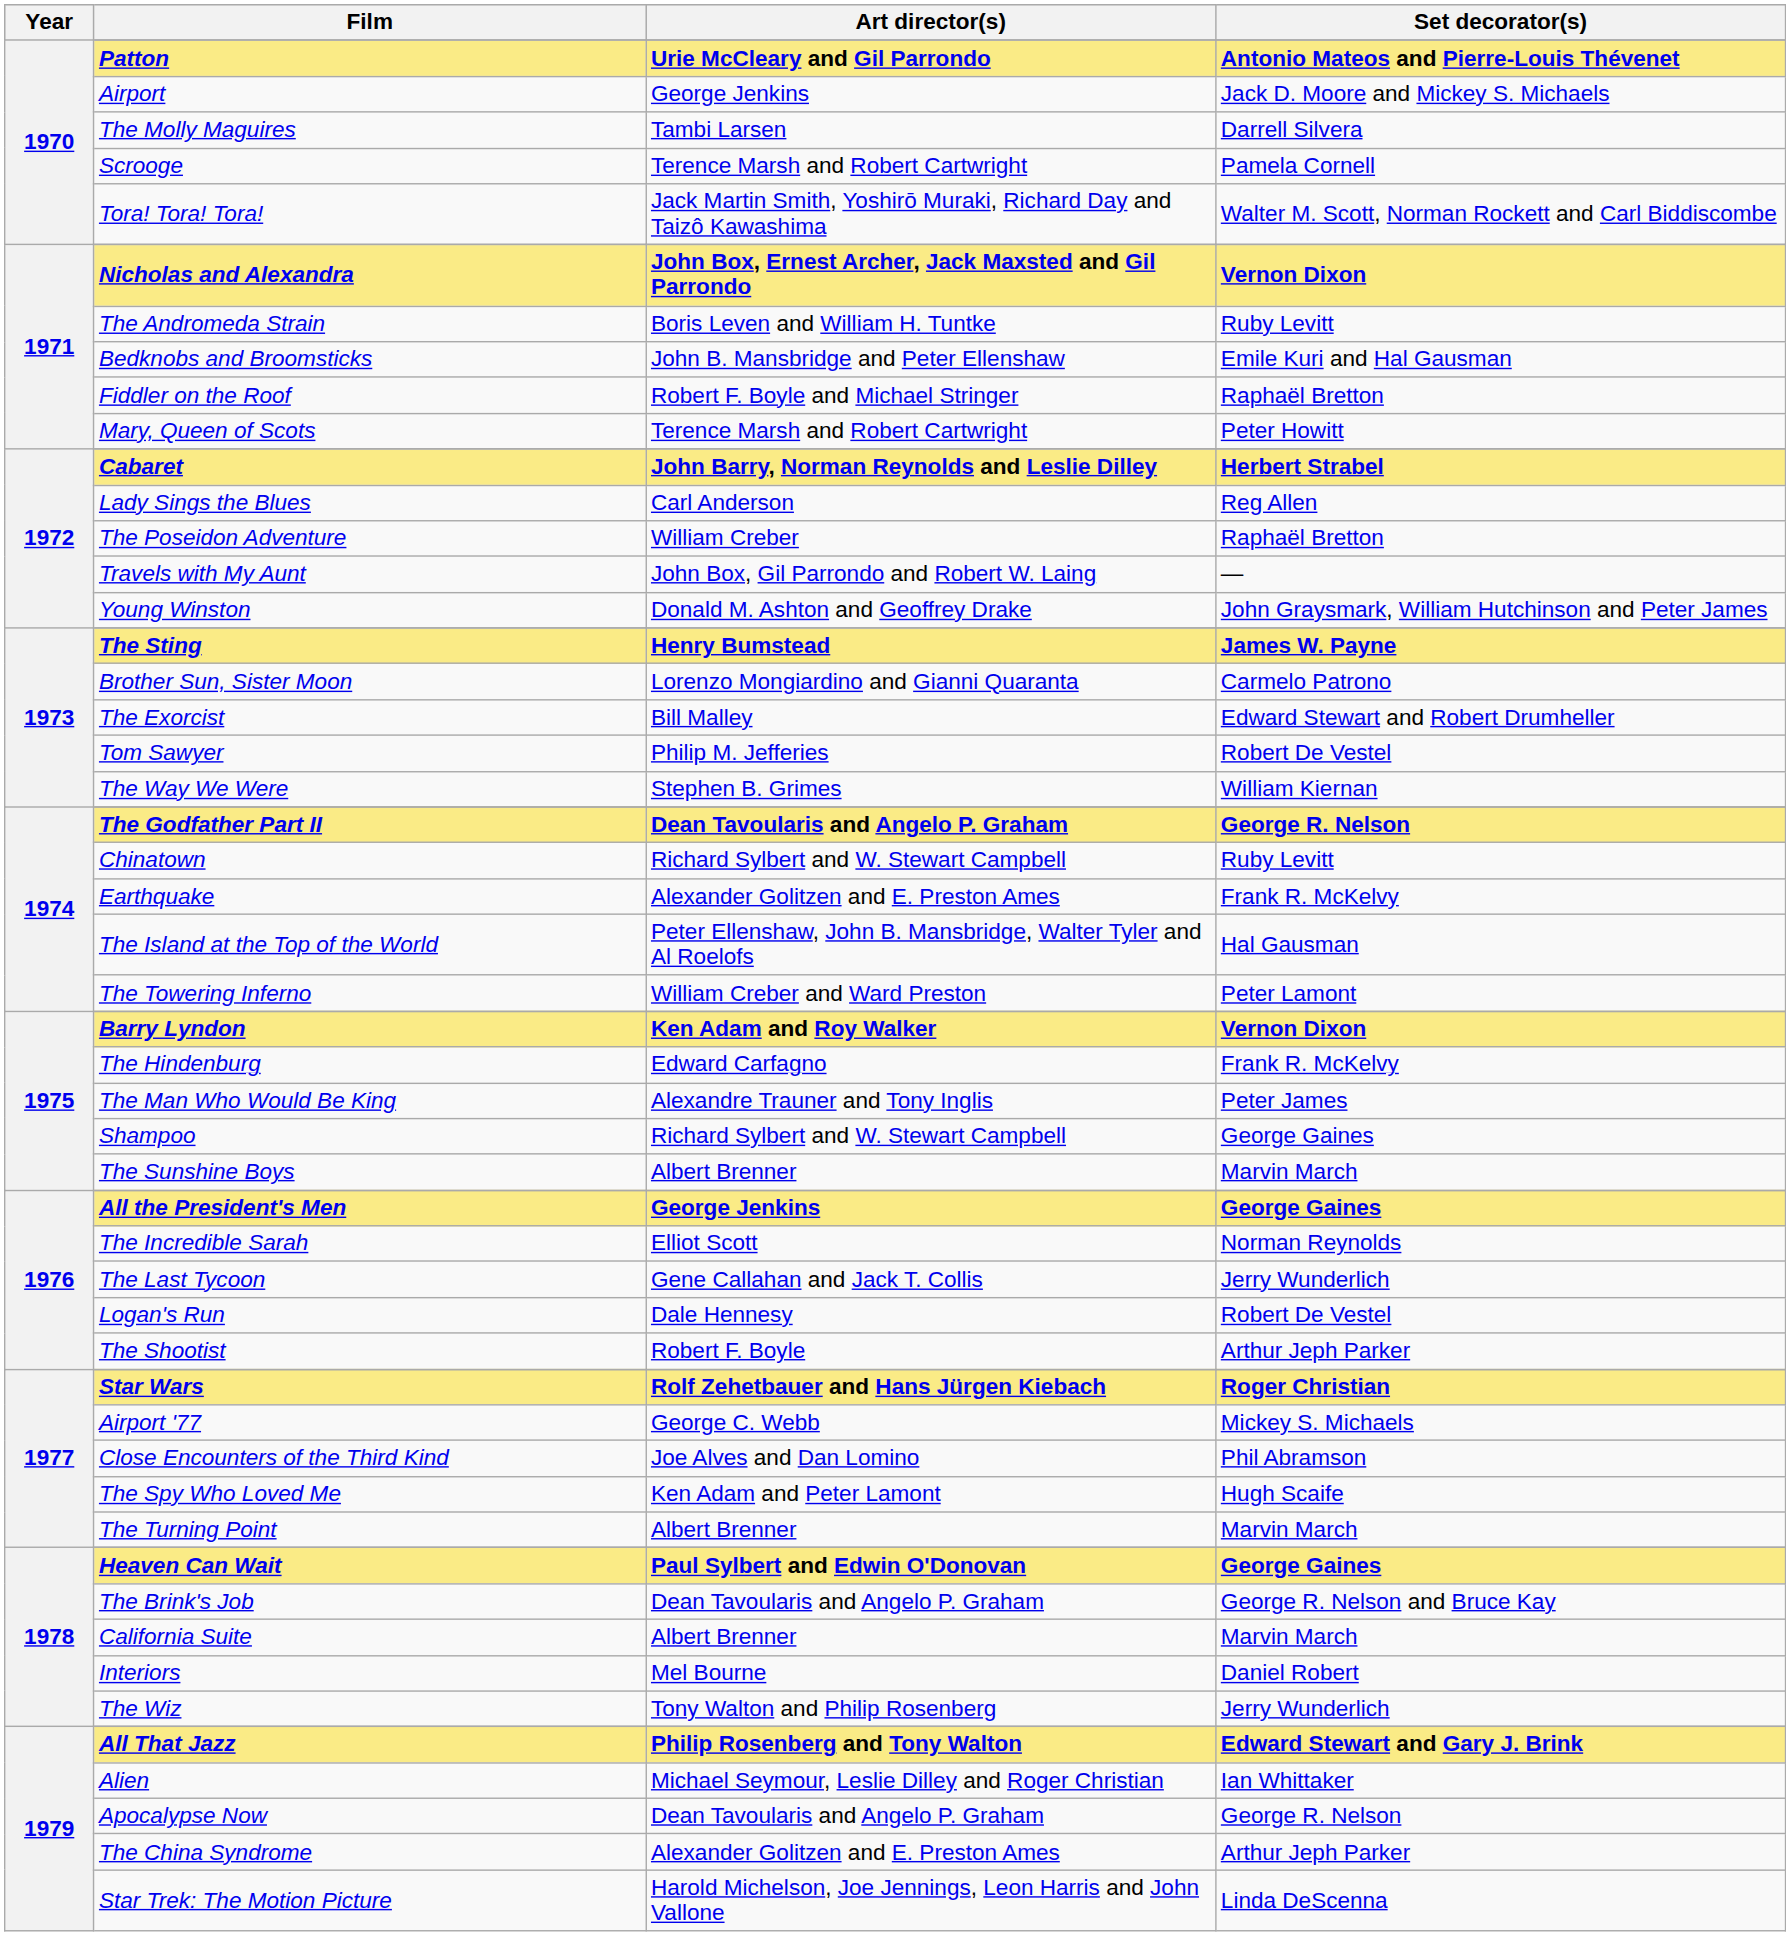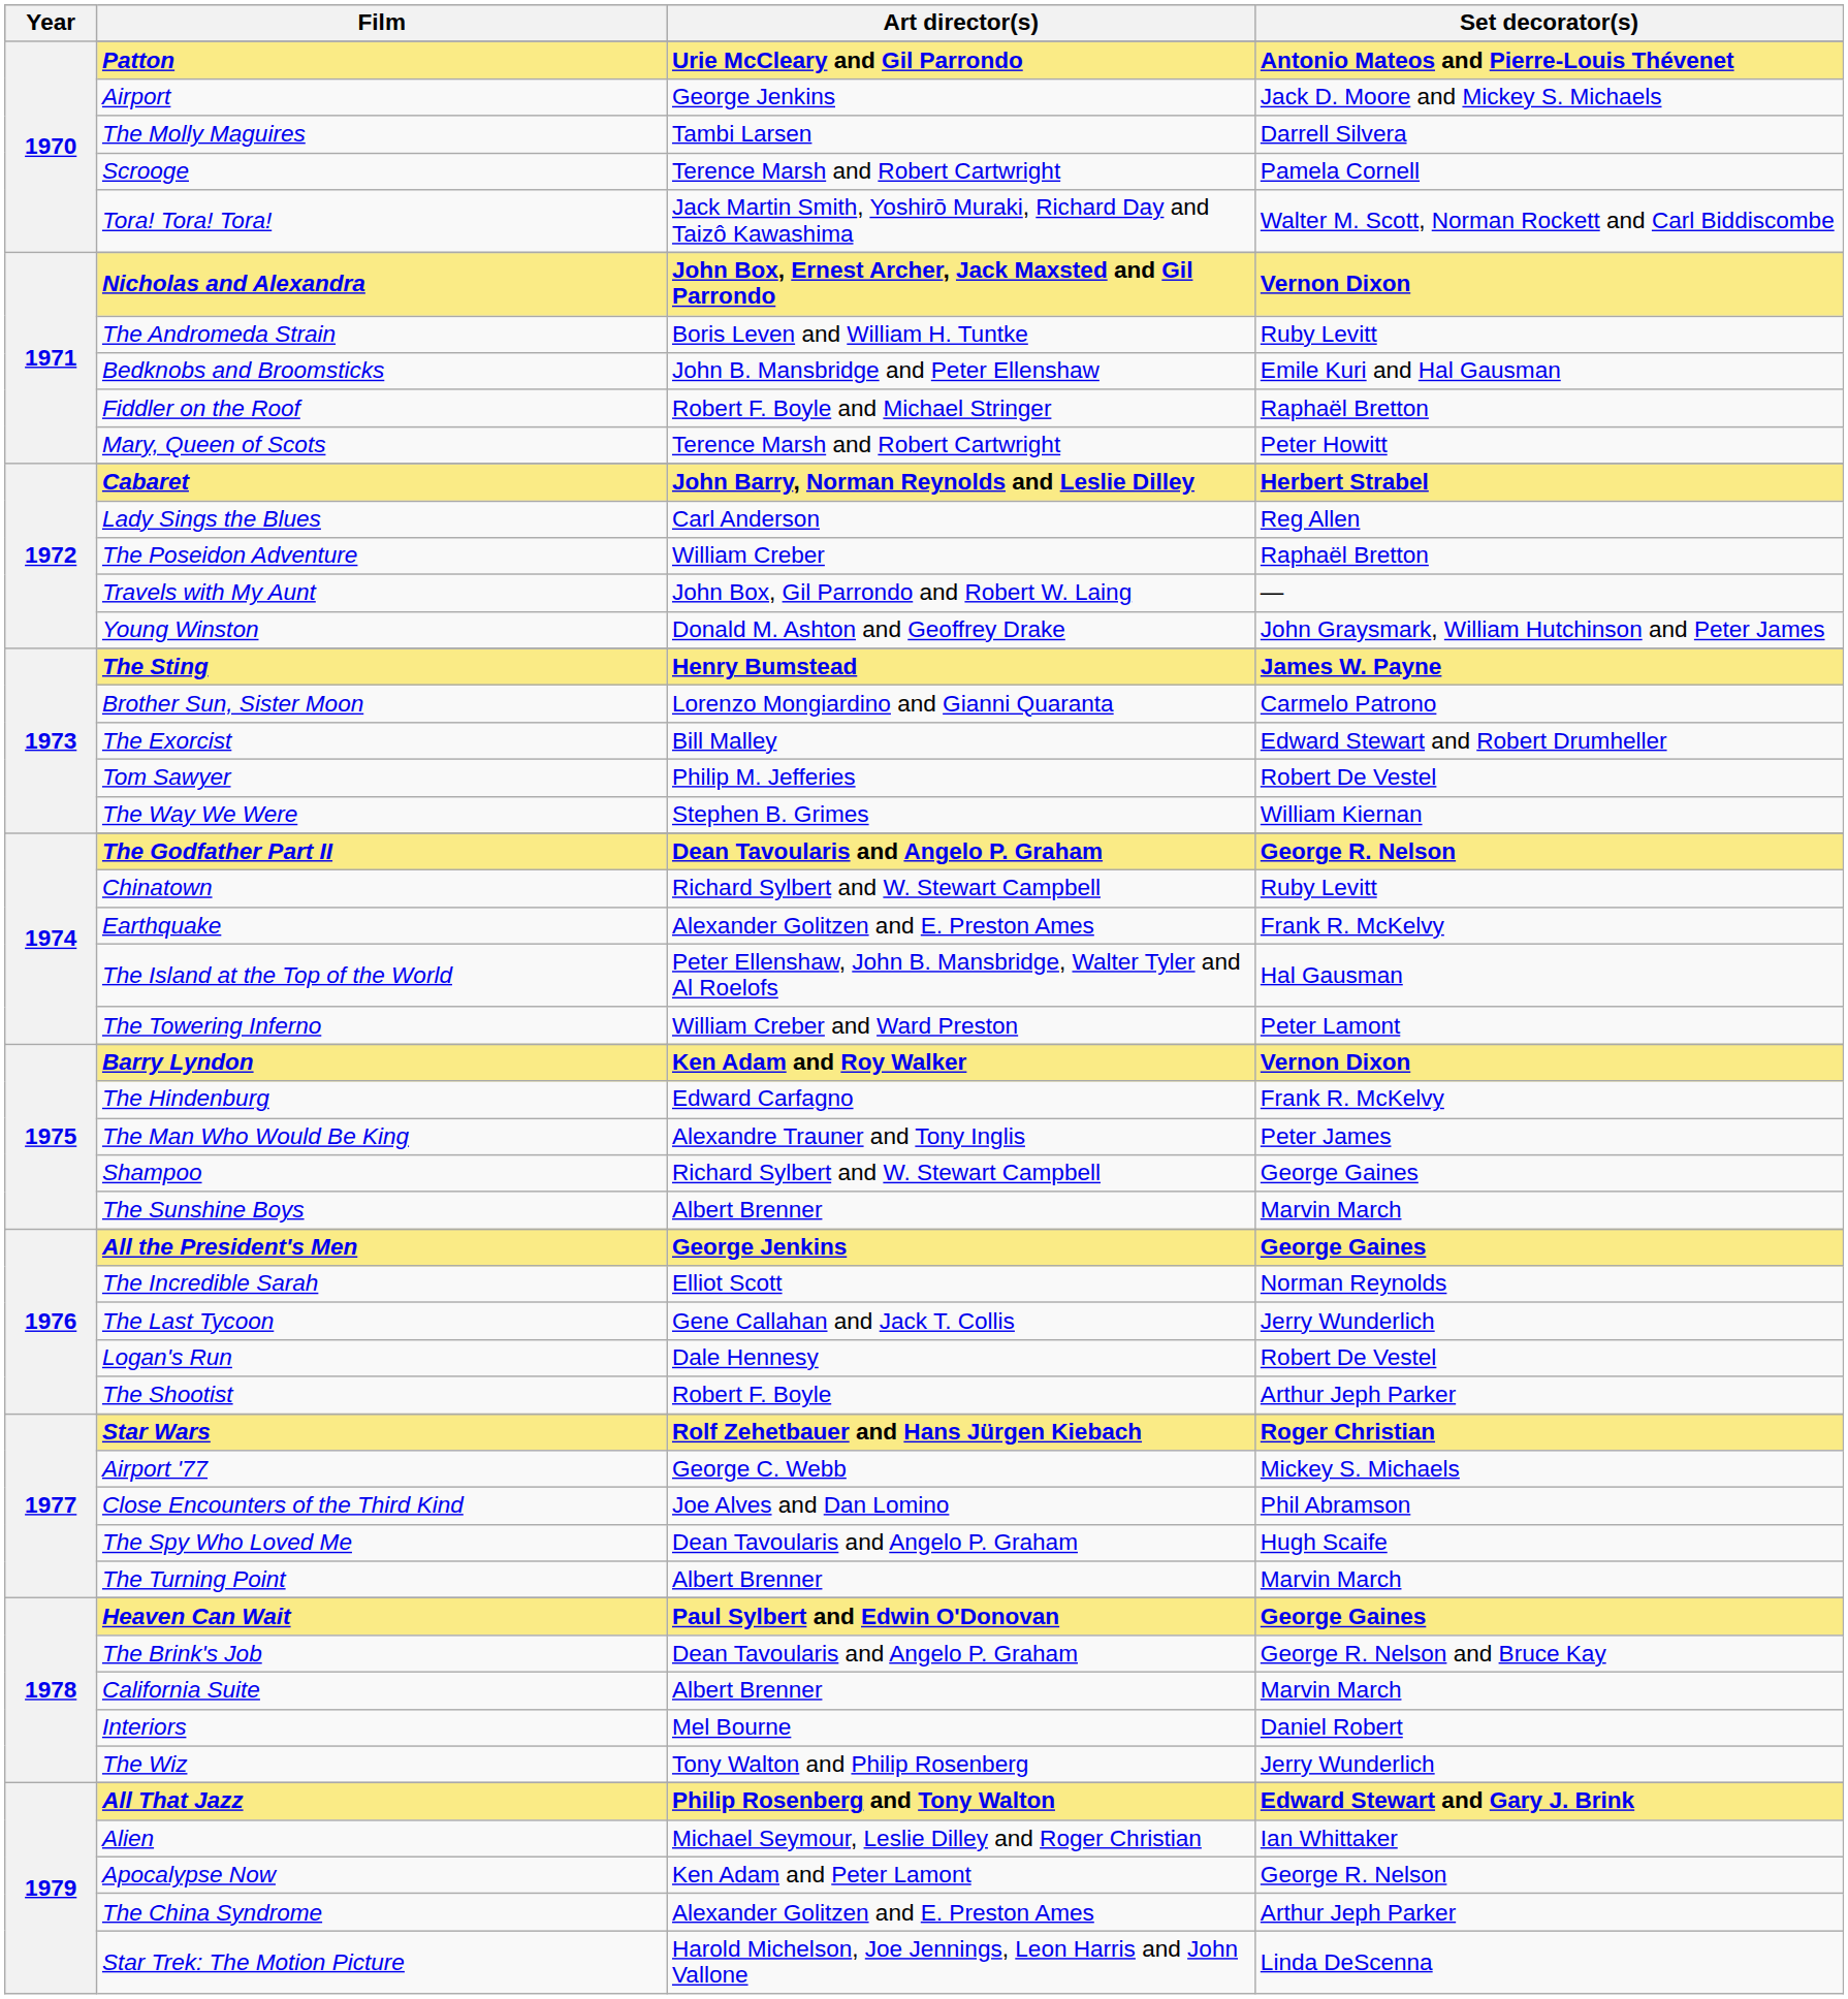 <table class="wikitable" style="width:100%">
 <tr bgcolor="#bebebe">
 <th width="5%">Year</th>
 <th width="31%">Film</th>
 <th width="32%">Art director(s)</th>
 <th width="32%">Set decorator(s)</th>
 </tr>
 <tr>
 <th rowspan="6" style="text-align:center"><a href='#'>1970</a> <br> </th>
 </tr>
 <tr style="background:#FAEB86">
 <td><strong><em><a href='#'>Patton</a></em></strong></td>
 <td><strong><a href='#'>Urie McCleary</a> and <a href='#'>Gil Parrondo</a></strong></td>
 <td><strong><a href='#'>Antonio Mateos</a> and <a href='#'>Pierre-Louis Thévenet</a></strong></td>
 </tr>
 <tr>
 <td><em><a href='#'>Airport</a></em></td>
 <td><a href='#'>George Jenkins</a></td>
 <td><a href='#'>Jack D. Moore</a> and <a href='#'>Mickey S. Michaels</a></td>
 </tr>
 <tr>
 <td><em><a href='#'>The Molly Maguires</a></em></td>
 <td><a href='#'>Tambi Larsen</a></td>
 <td><a href='#'>Darrell Silvera</a></td>
 </tr>
 <tr>
 <td><em><a href='#'>Scrooge</a></em></td>
 <td><a href='#'>Terence Marsh</a> and <a href='#'>Robert Cartwright</a></td>
 <td><a href='#'>Pamela Cornell</a></td>
 </tr>
 <tr>
 <td><em><a href='#'>Tora! Tora! Tora!</a></em></td>
 <td><a href='#'>Jack Martin Smith</a>, <a href='#'>Yoshirō Muraki</a>, <a href='#'>Richard Day</a> and <a href='#'>Taizô Kawashima</a></td>
 <td><a href='#'>Walter M. Scott</a>, <a href='#'>Norman Rockett</a> and <a href='#'>Carl Biddiscombe</a></td>
 </tr>
 <tr>
 <th rowspan="6" style="text-align:center"><a href='#'>1971</a><br> </th>
 </tr>
 <tr style="background:#FAEB86">
 <td><strong><em><a href='#'>Nicholas and Alexandra</a></em></strong></td>
 <td><strong><a href='#'>John Box</a>, <a href='#'>Ernest Archer</a>, <a href='#'>Jack Maxsted</a> and <a href='#'>Gil Parrondo</a></strong></td>
 <td><strong><a href='#'>Vernon Dixon</a></strong></td>
 </tr>
 <tr>
 <td><em><a href='#'>The Andromeda Strain</a></em></td>
 <td><a href='#'>Boris Leven</a> and <a href='#'>William H. Tuntke</a></td>
 <td><a href='#'>Ruby Levitt</a></td>
 </tr>
 <tr>
 <td><em><a href='#'>Bedknobs and Broomsticks</a></em></td>
 <td><a href='#'>John B. Mansbridge</a> and <a href='#'>Peter Ellenshaw</a></td>
 <td><a href='#'>Emile Kuri</a> and <a href='#'>Hal Gausman</a></td>
 </tr>
 <tr>
 <td><em><a href='#'>Fiddler on the Roof</a></em></td>
 <td><a href='#'>Robert F. Boyle</a> and <a href='#'>Michael Stringer</a></td>
 <td><a href='#'>Raphaël Bretton</a></td>
 </tr>
 <tr>
 <td><em><a href='#'>Mary, Queen of Scots</a></em></td>
 <td><a href='#'>Terence Marsh</a> and <a href='#'>Robert Cartwright</a></td>
 <td><a href='#'>Peter Howitt</a></td>
 </tr>
 <tr>
 <th rowspan="6" style="text-align:center"><a href='#'>1972</a><br> </th>
 </tr>
 <tr style="background:#FAEB86">
 <td><strong><em><a href='#'>Cabaret</a></em></strong></td>
 <td><strong><a href='#'>John Barry</a>, <a href='#'>Norman Reynolds</a> and <a href='#'>Leslie Dilley</a></strong></td>
 <td><strong><a href='#'>Herbert Strabel</a></strong></td>
 </tr>
 <tr>
 <td><em><a href='#'>Lady Sings the Blues</a></em></td>
 <td><a href='#'>Carl Anderson</a></td>
 <td><a href='#'>Reg Allen</a></td>
 </tr>
 <tr>
 <td><em><a href='#'>The Poseidon Adventure</a></em></td>
 <td><a href='#'>William Creber</a></td>
 <td><a href='#'>Raphaël Bretton</a></td>
 </tr>
 <tr>
 <td><em><a href='#'>Travels with My Aunt</a></em></td>
 <td><a href='#'>John Box</a>, <a href='#'>Gil Parrondo</a> and <a href='#'>Robert W. Laing</a></td>
 <td>—</td>
 </tr>
 <tr>
 <td><em><a href='#'>Young Winston</a></em></td>
 <td><a href='#'>Donald M. Ashton</a> and <a href='#'>Geoffrey Drake</a></td>
 <td><a href='#'>John Graysmark</a>, <a href='#'>William Hutchinson</a> and <a href='#'>Peter James</a></td>
 </tr>
 <tr>
 <th rowspan="6" style="text-align:center"><a href='#'>1973</a><br> </th>
 </tr>
 <tr style="background:#FAEB86">
 <td><strong><em><a href='#'>The Sting</a></em></strong></td>
 <td><strong><a href='#'>Henry Bumstead</a></strong></td>
 <td><strong><a href='#'>James W. Payne</a></strong></td>
 </tr>
 <tr>
 <td><em><a href='#'>Brother Sun, Sister Moon</a></em></td>
 <td><a href='#'>Lorenzo Mongiardino</a> and <a href='#'>Gianni Quaranta</a></td>
 <td><a href='#'>Carmelo Patrono</a></td>
 </tr>
 <tr>
 <td><em><a href='#'>The Exorcist</a></em></td>
 <td><a href='#'>Bill Malley</a></td>
 <td><a href='#'>Edward Stewart</a> and <a href='#'>Robert Drumheller</a></td>
 </tr>
 <tr>
 <td><em><a href='#'>Tom Sawyer</a></em></td>
 <td><a href='#'>Philip M. Jefferies</a></td>
 <td><a href='#'>Robert De Vestel</a></td>
 </tr>
 <tr>
 <td><em><a href='#'>The Way We Were</a></em></td>
 <td><a href='#'>Stephen B. Grimes</a></td>
 <td><a href='#'>William Kiernan</a> </td>
 </tr>
 <tr>
 <th rowspan="6" style="text-align:center"><a href='#'>1974</a><br> </th>
 </tr>
 <tr style="background:#FAEB86">
 <td><strong><em><a href='#'>The Godfather Part II</a></em></strong></td>
 <td><strong><a href='#'>Dean Tavoularis</a> and <a href='#'>Angelo P. Graham</a></strong></td>
 <td><strong><a href='#'>George R. Nelson</a></strong></td>
 </tr>
 <tr>
 <td><em><a href='#'>Chinatown</a></em></td>
 <td><a href='#'>Richard Sylbert</a> and <a href='#'>W. Stewart Campbell</a></td>
 <td><a href='#'>Ruby Levitt</a></td>
 </tr>
 <tr>
 <td><em><a href='#'>Earthquake</a></em></td>
 <td><a href='#'>Alexander Golitzen</a> and <a href='#'>E. Preston Ames</a></td>
 <td><a href='#'>Frank R. McKelvy</a></td>
 </tr>
 <tr>
 <td><em><a href='#'>The Island at the Top of the World</a></em></td>
 <td><a href='#'>Peter Ellenshaw</a>, <a href='#'>John B. Mansbridge</a>, <a href='#'>Walter Tyler</a> and <a href='#'>Al Roelofs</a></td>
 <td><a href='#'>Hal Gausman</a></td>
 </tr>
 <tr>
 <td><em><a href='#'>The Towering Inferno</a></em></td>
 <td><a href='#'>William Creber</a> and <a href='#'>Ward Preston</a></td>
 <td><a href='#'>Peter Lamont</a></td>
 </tr>
 <tr>
 <th rowspan="6" style="text-align:center"><a href='#'>1975</a><br> </th>
 </tr>
 <tr style="background:#FAEB86">
 <td><strong><em><a href='#'>Barry Lyndon</a></em></strong></td>
 <td><strong><a href='#'>Ken Adam</a> and <a href='#'>Roy Walker</a></strong></td>
 <td><strong><a href='#'>Vernon Dixon</a></strong></td>
 </tr>
 <tr>
 <td><em><a href='#'>The Hindenburg</a></em></td>
 <td><a href='#'>Edward Carfagno</a></td>
 <td><a href='#'>Frank R. McKelvy</a></td>
 </tr>
 <tr>
 <td><em><a href='#'>The Man Who Would Be King</a></em></td>
 <td><a href='#'>Alexandre Trauner</a> and <a href='#'>Tony Inglis</a></td>
 <td><a href='#'>Peter James</a></td>
 </tr>
 <tr>
 <td><em><a href='#'>Shampoo</a></em></td>
 <td><a href='#'>Richard Sylbert</a> and <a href='#'>W. Stewart Campbell</a></td>
 <td><a href='#'>George Gaines</a></td>
 </tr>
 <tr>
 <td><em><a href='#'>The Sunshine Boys</a></em></td>
 <td><a href='#'>Albert Brenner</a></td>
 <td><a href='#'>Marvin March</a></td>
 </tr>
 <tr>
 <th rowspan="6" style="text-align:center"><a href='#'>1976</a><br> </th>
 </tr>
 <tr style="background:#FAEB86">
 <td><strong><em><a href='#'>All the President's Men</a></em></strong></td>
 <td><strong><a href='#'>George Jenkins</a></strong></td>
 <td><strong><a href='#'>George Gaines</a></strong></td>
 </tr>
 <tr>
 <td><em><a href='#'>The Incredible Sarah</a></em></td>
 <td><a href='#'>Elliot Scott</a></td>
 <td><a href='#'>Norman Reynolds</a></td>
 </tr>
 <tr>
 <td><em><a href='#'>The Last Tycoon</a></em></td>
 <td><a href='#'>Gene Callahan</a> and <a href='#'>Jack T. Collis</a></td>
 <td><a href='#'>Jerry Wunderlich</a></td>
 </tr>
 <tr>
 <td><em><a href='#'>Logan's Run</a></em></td>
 <td><a href='#'>Dale Hennesy</a></td>
 <td><a href='#'>Robert De Vestel</a></td>
 </tr>
 <tr>
 <td><em><a href='#'>The Shootist</a></em></td>
 <td><a href='#'>Robert F. Boyle</a></td>
 <td><a href='#'>Arthur Jeph Parker</a></td>
 </tr>
 <tr>
 <th rowspan="6" style="text-align:center"><a href='#'>1977</a><br> </th>
 </tr>
 <tr style="background:#FAEB86">
 <td><strong><em><a href='#'>Star Wars</a></em></strong></td>
 <td><strong><a href='#'>Rolf Zehetbauer</a> and <a href='#'>Hans Jürgen Kiebach</a></strong></td>
 <td><strong><a href='#'>Roger Christian</a></strong></td>
 </tr>
 <tr>
 <td><em><a href='#'>Airport '77</a></em></td>
 <td><a href='#'>George C. Webb</a></td>
 <td><a href='#'>Mickey S. Michaels</a></td>
 </tr>
 <tr>
 <td><em><a href='#'>Close Encounters of the Third Kind</a></em></td>
 <td><a href='#'>Joe Alves</a> and <a href='#'>Dan Lomino</a></td>
 <td><a href='#'>Phil Abramson</a></td>
 </tr>
 <tr>
 <td><em><a href='#'>The Spy Who Loved Me</a></em></td>
-<td><a href='#'>Ken Adam</a> and <a href='#'>Peter Lamont</a></td>
+<td><a href='#'>Dean Tavoularis</a> and <a href='#'>Angelo P. Graham</a></td>
 <td><a href='#'>Hugh Scaife</a></td>
 </tr>
 <tr>
 <td><em><a href='#'>The Turning Point</a></em></td>
 <td><a href='#'>Albert Brenner</a></td>
 <td><a href='#'>Marvin March</a></td>
 </tr>
 <tr>
 <th rowspan="6" style="text-align:center"><a href='#'>1978</a><br> </th>
 </tr>
 <tr style="background:#FAEB86">
 <td><strong><em><a href='#'>Heaven Can Wait</a></em></strong></td>
 <td><strong><a href='#'>Paul Sylbert</a> and <a href='#'>Edwin O'Donovan</a></strong></td>
 <td><strong><a href='#'>George Gaines</a></strong></td>
 </tr>
 <tr>
 <td><em><a href='#'>The Brink's Job</a></em></td>
 <td><a href='#'>Dean Tavoularis</a> and <a href='#'>Angelo P. Graham</a></td>
 <td><a href='#'>George R. Nelson</a> and <a href='#'>Bruce Kay</a></td>
 </tr>
 <tr>
 <td><em><a href='#'>California Suite</a></em></td>
 <td><a href='#'>Albert Brenner</a></td>
 <td><a href='#'>Marvin March</a></td>
 </tr>
 <tr>
 <td><em><a href='#'>Interiors</a></em></td>
 <td><a href='#'>Mel Bourne</a></td>
 <td><a href='#'>Daniel Robert</a></td>
 </tr>
 <tr>
 <td><em><a href='#'>The Wiz</a></em></td>
 <td><a href='#'>Tony Walton</a> and <a href='#'>Philip Rosenberg</a></td>
 <td><a href='#'>Jerry Wunderlich</a></td>
 </tr>
 <tr>
 <th rowspan="6" style="text-align:center"><a href='#'>1979</a><br> </th>
 </tr>
 <tr style="background:#FAEB86">
 <td><strong><em><a href='#'>All That Jazz</a></em></strong></td>
 <td><strong><a href='#'>Philip Rosenberg</a> and <a href='#'>Tony Walton</a></strong></td>
 <td><strong><a href='#'>Edward Stewart</a> and <a href='#'>Gary J. Brink</a></strong></td>
 </tr>
 <tr>
 <td><em><a href='#'>Alien</a></em></td>
 <td><a href='#'>Michael Seymour</a>, <a href='#'>Leslie Dilley</a> and <a href='#'>Roger Christian</a></td>
 <td><a href='#'>Ian Whittaker</a></td>
 </tr>
 <tr>
 <td><em><a href='#'>Apocalypse Now</a></em></td>
-<td><a href='#'>Dean Tavoularis</a> and <a href='#'>Angelo P. Graham</a></td>
+<td><a href='#'>Ken Adam</a> and <a href='#'>Peter Lamont</a></td>
 <td><a href='#'>George R. Nelson</a></td>
 </tr>
 <tr>
 <td><em><a href='#'>The China Syndrome</a></em></td>
 <td><a href='#'>Alexander Golitzen</a> and <a href='#'>E. Preston Ames</a></td>
 <td><a href='#'>Arthur Jeph Parker</a></td>
 </tr>
 <tr>
 <td><em><a href='#'>Star Trek: The Motion Picture</a></em></td>
 <td><a href='#'>Harold Michelson</a>, <a href='#'>Joe Jennings</a>, <a href='#'>Leon Harris</a> and <a href='#'>John Vallone</a></td>
 <td><a href='#'>Linda DeScenna</a></td>
 </tr>
 </table>
